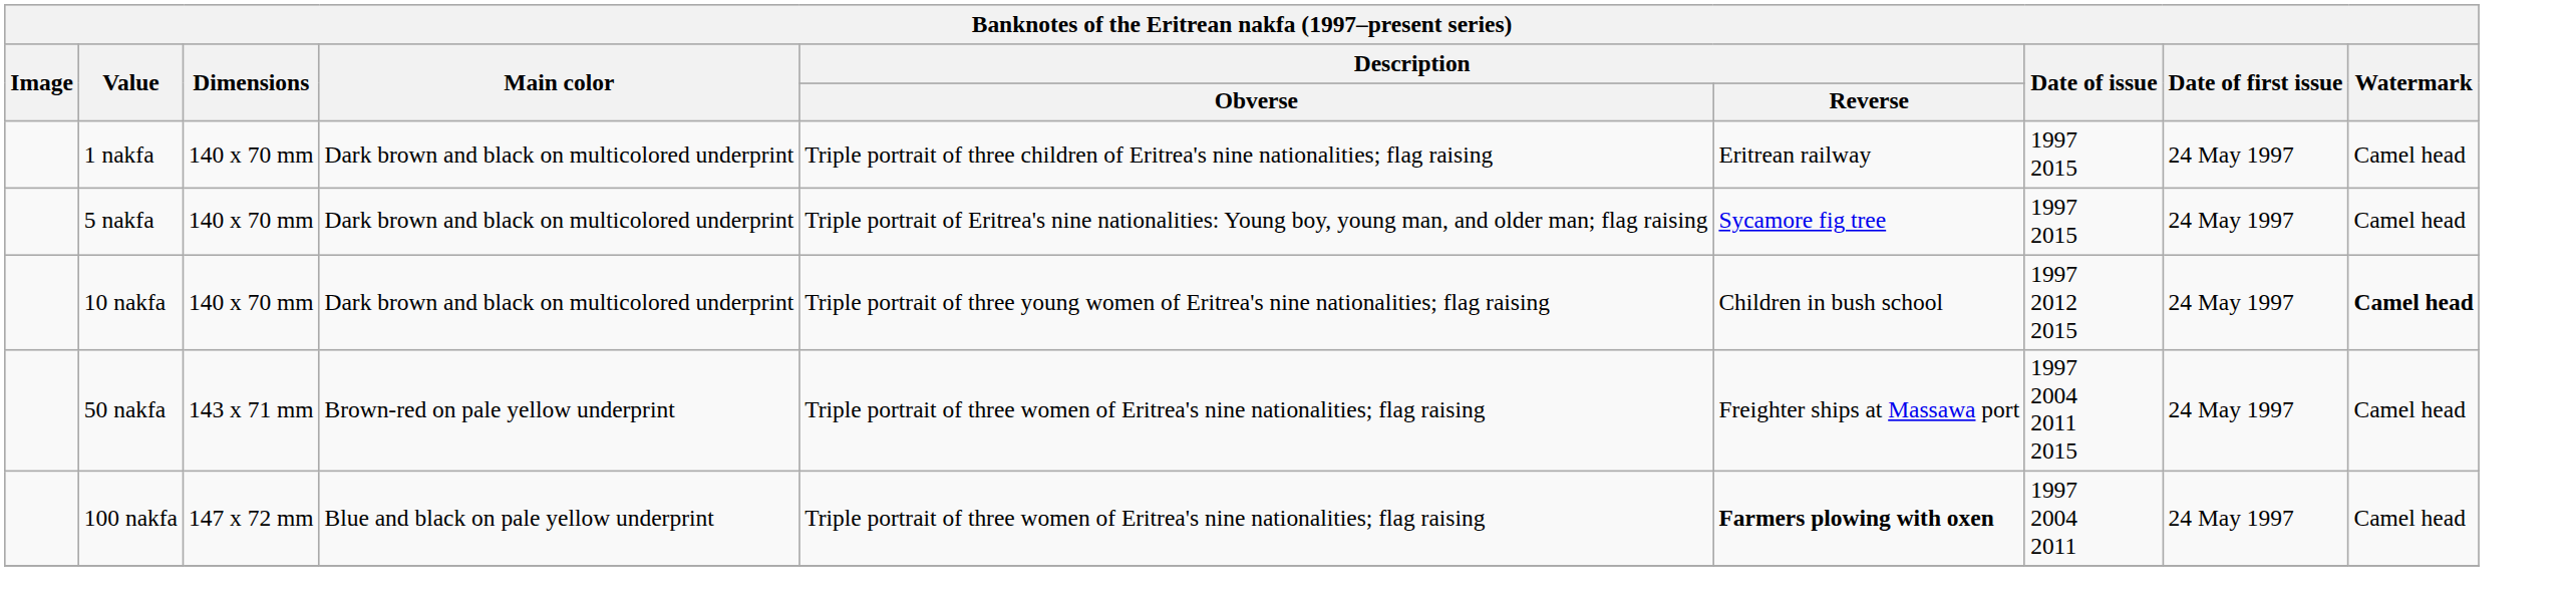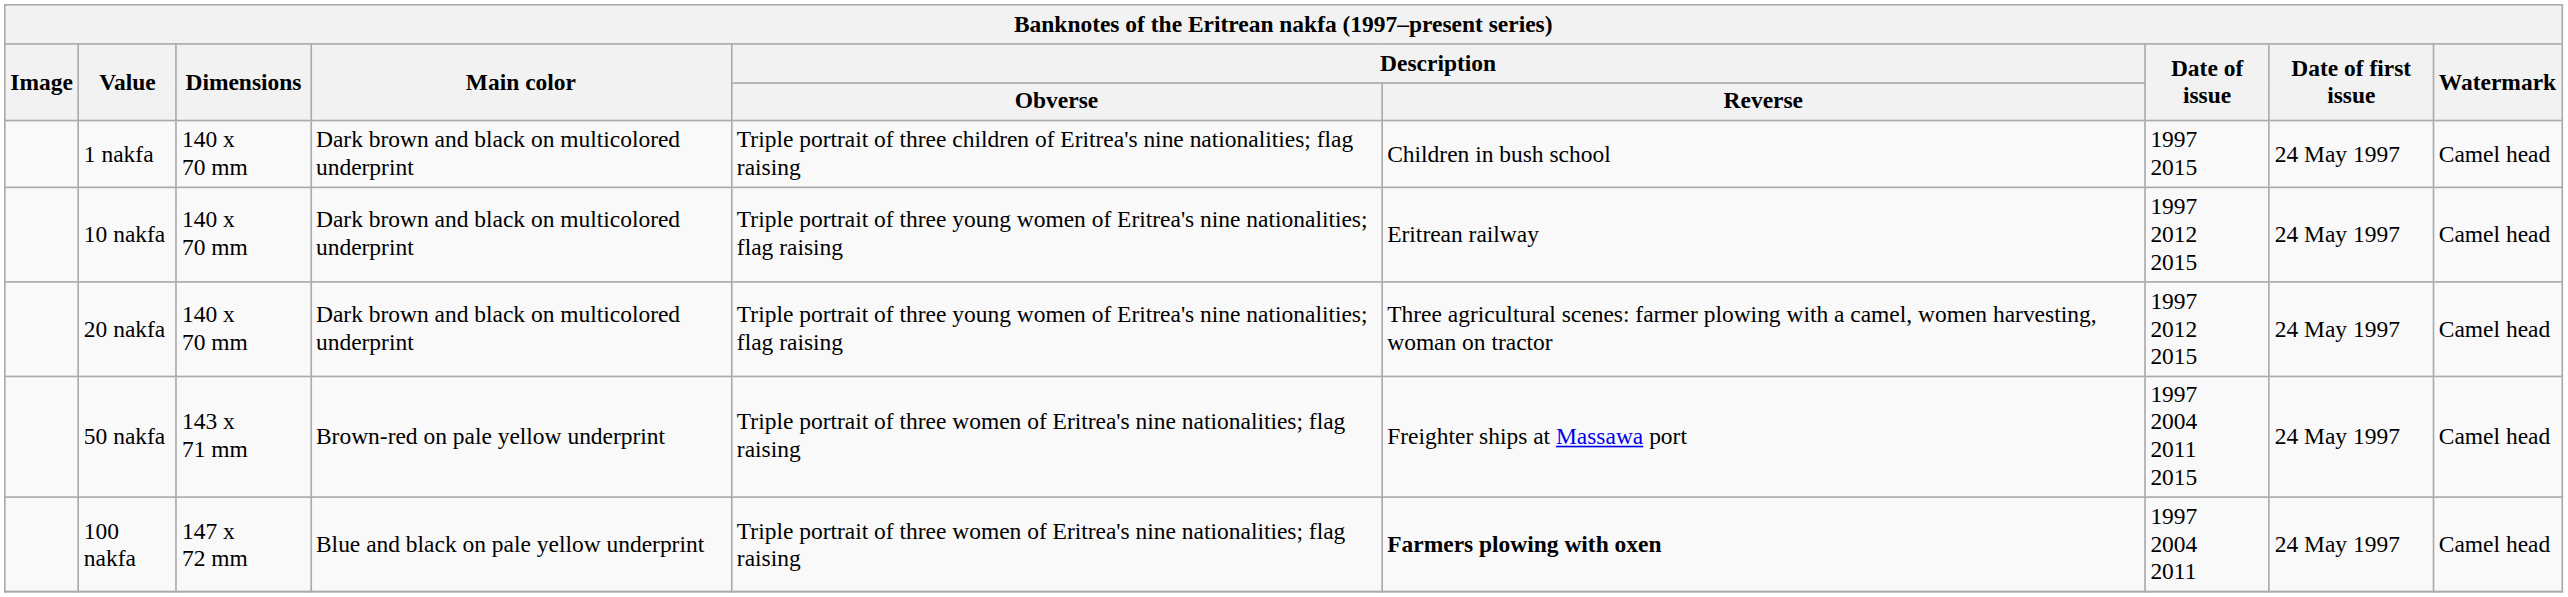 <table class="wikitable" style="font-size: 90%">
 <tr>
 <th colspan="9">Banknotes of the Eritrean nakfa (1997–present series)</th>
 </tr>
 <tr>
 <th rowspan="2">Image</th>
 <th rowspan="2">Value</th>
 <th rowspan="2">Dimensions</th>
 <th rowspan="2">Main color</th>
 <th colspan="2">Description</th>
 <th rowspan="2">Date of issue</th>
 <th rowspan="2">Date of first issue</th>
 <th rowspan="2">Watermark</th>
 </tr>
 <tr>
 <th>Obverse</th>
 <th>Reverse</th>
 </tr>
 <tr>
 <td align="center"><br></td>
 <td>1 nakfa</td>
 <td>140 x 70 mm</td>
 <td>Dark brown and black on multicolored underprint</td>
 <td>Triple portrait of three children of Eritrea's nine nationalities; flag raising</td>
-<td>Eritrean railway</td>
-<td>1997<br>2015</td>
-<td>24 May 1997</td>
-<td>Camel head</td>
-</tr>
-<tr>
-<td align="center"><br></td>
-<td>5 nakfa</td>
-<td>140 x 70 mm</td>
-<td>Dark brown and black on multicolored underprint</td>
-<td>Triple portrait of Eritrea's nine nationalities: Young boy, young man, and older man; flag raising</td>
-<td><a href='#'>Sycamore fig tree</a></td>
+<td>Children in bush school</td>
 <td>1997<br>2015</td>
 <td>24 May 1997</td>
 <td>Camel head</td>
 </tr>
 <tr>
 <td align="center"><br></td>
 <td>10 nakfa</td>
 <td>140 x 70 mm</td>
 <td>Dark brown and black on multicolored underprint</td>
 <td>Triple portrait of three young women of Eritrea's nine nationalities; flag raising</td>
-<td>Children in bush school</td>
+<td>Eritrean railway</td>
 <td>1997<br>2012<br>2015</td>
 <td>24 May 1997</td>
-<td><strong>Camel head</strong></td>
+<td>Camel head</td>
+</tr>
+<tr>
+<td align="center"></td>
+<td>20 nakfa</td>
+<td>140 x 70 mm</td>
+<td>Dark brown and black on multicolored underprint</td>
+<td>Triple portrait of three young women of Eritrea's nine nationalities; flag raising</td>
+<td>Three agricultural scenes: farmer plowing with a camel, women harvesting, woman on tractor</td>
+<td>1997<br>2012<br>2015</td>
+<td>24 May 1997</td>
+<td>Camel head</td>
 </tr>
 <tr>
 <td align="center"></td>
 <td>50 nakfa</td>
 <td>143 x 71 mm</td>
 <td>Brown-red on pale yellow underprint</td>
 <td>Triple portrait of three women of Eritrea's nine nationalities; flag raising</td>
 <td>Freighter ships at <a href='#'>Massawa</a> port</td>
 <td>1997<br>2004<br>2011<br>2015</td>
 <td>24 May 1997</td>
 <td>Camel head</td>
 </tr>
 <tr>
 <td align="center"></td>
 <td>100 nakfa</td>
 <td>147 x 72 mm</td>
 <td>Blue and black on pale yellow underprint</td>
 <td>Triple portrait of three women of Eritrea's nine nationalities; flag raising</td>
 <td><strong>Farmers plowing with oxen</strong></td>
 <td>1997<br>2004<br>2011</td>
 <td>24 May 1997</td>
 <td>Camel head</td>
 </tr>
 <tr>
 </tr>
 </table>
